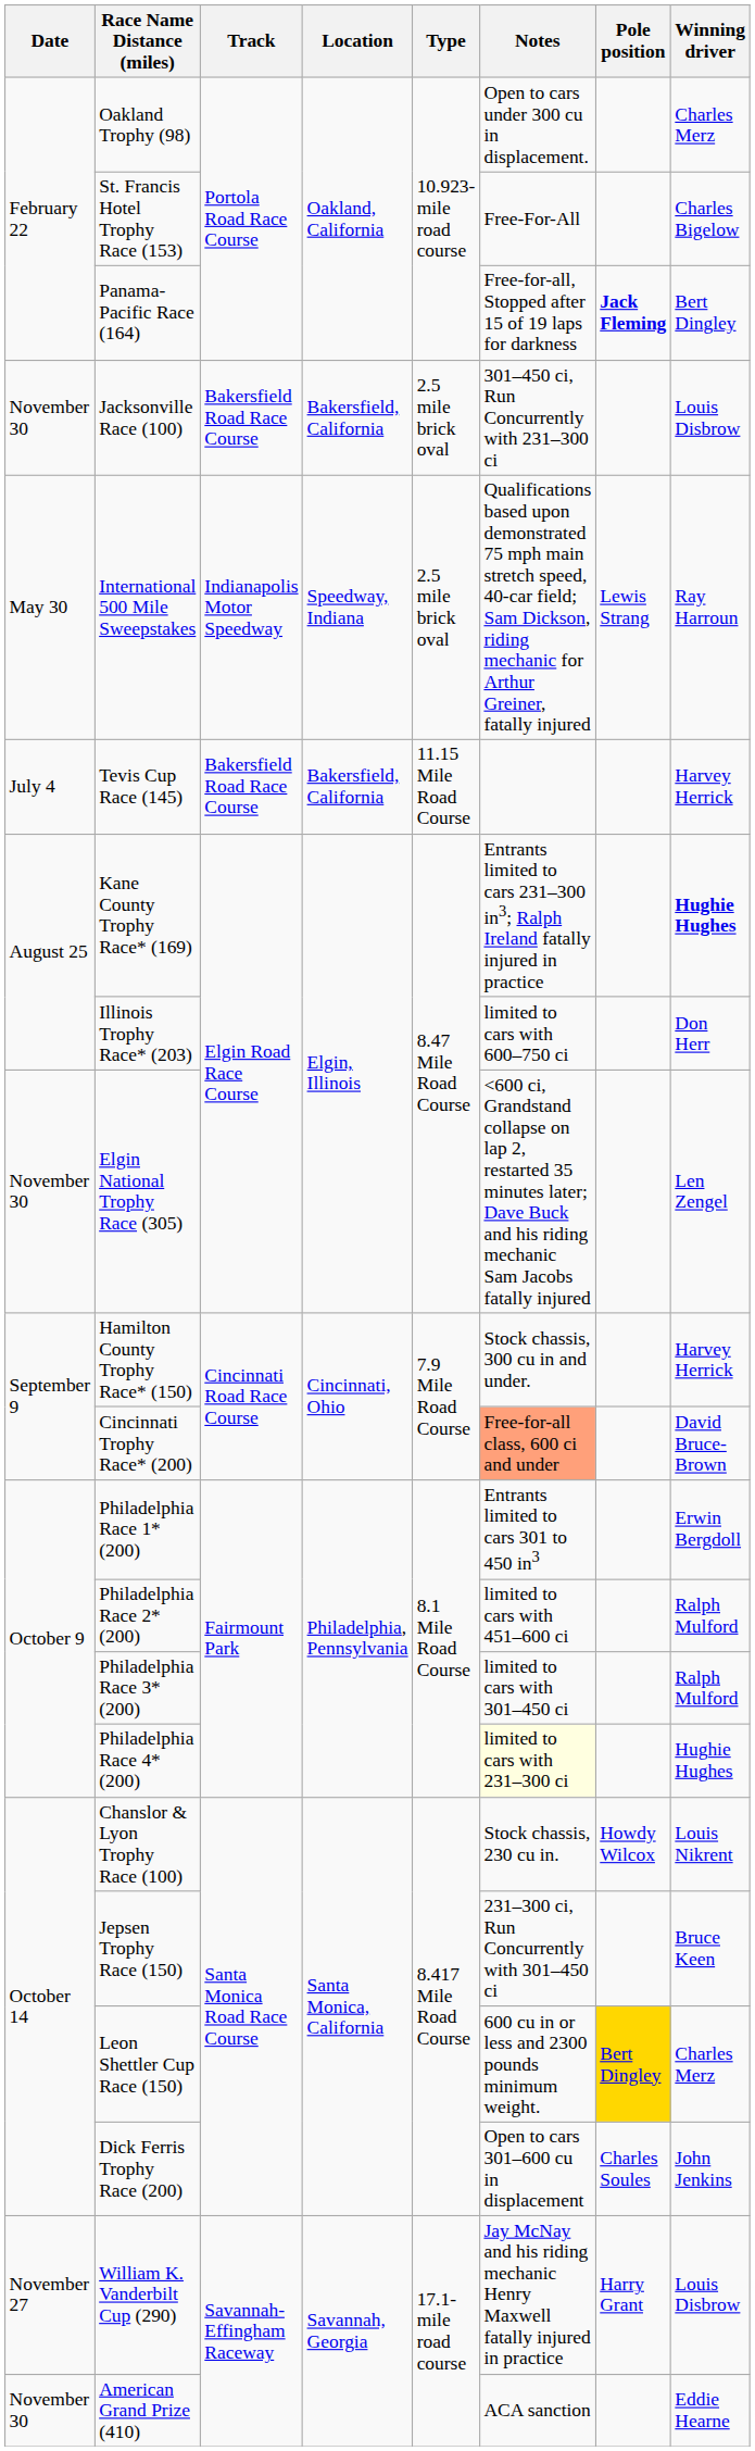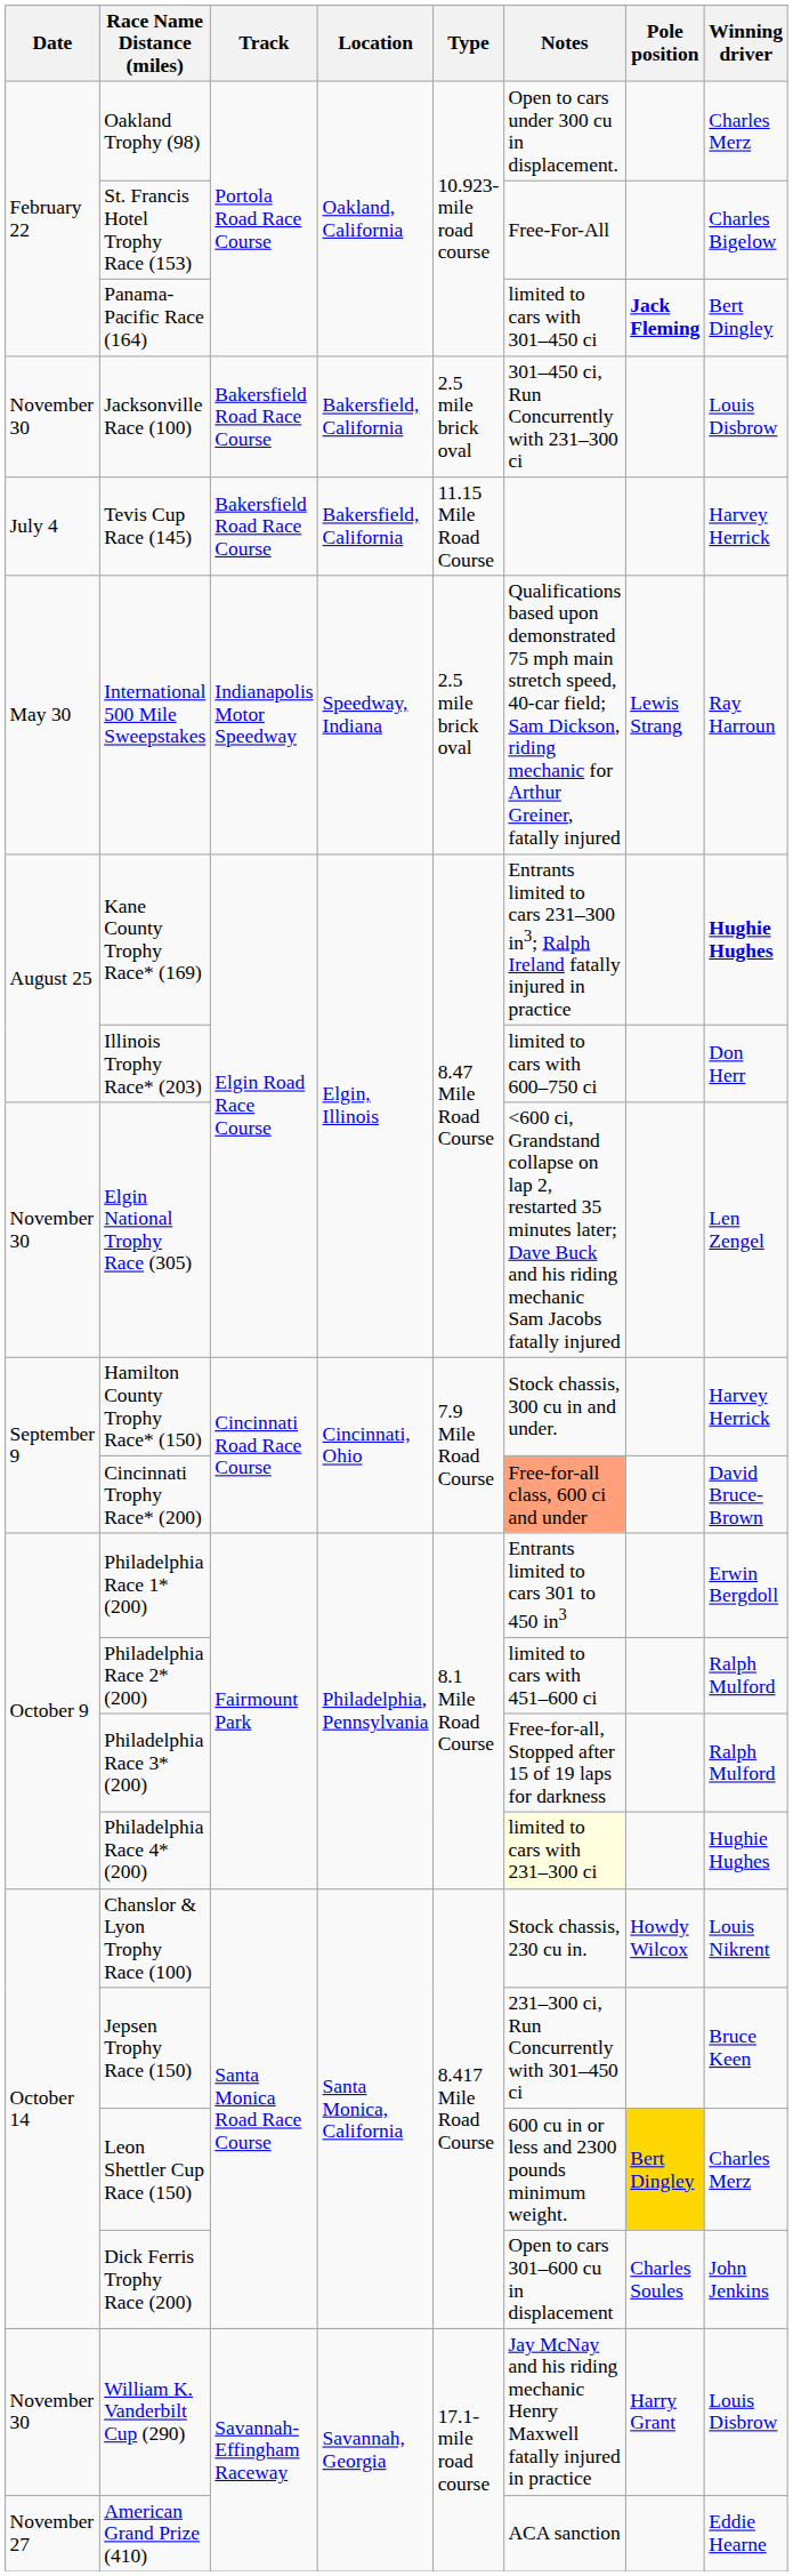 <table class="wikitable">
 <tr>
 <th>Date</th>
 <th>Race Name<br>Distance (miles)</th>
 <th>Track</th>
 <th>Location</th>
 <th>Type</th>
 <th>Notes</th>
 <th>Pole position</th>
 <th>Winning driver</th>
 </tr>
 <tr>
 <td rowspan=3>February 22</td>
 <td>Oakland Trophy (98)</td>
 <td rowspan=3><a href='#'>Portola Road Race Course</a></td>
 <td rowspan=3><a href='#'>Oakland, California</a></td>
 <td rowspan=3>10.923-mile road course</td>
 <td>Open to cars under 300 cu in displacement.</td>
 <td></td>
 <td><a href='#'>Charles Merz</a></td>
 </tr>
 <tr>
 <td>St. Francis Hotel Trophy Race (153)</td>
 <td>Free-For-All</td>
 <td></td>
 <td><a href='#'>Charles Bigelow</a></td>
 </tr>
 <tr>
 <td>Panama-Pacific Race (164)</td>
-<td>Free-for-all, Stopped after 15 of 19 laps for darkness</td>
+<td>limited to cars with 301–450 ci</td>
 <td><strong><a href='#'>Jack Fleming</a></strong></td>
 <td><a href='#'>Bert Dingley</a></td>
 </tr>
 <tr>
 <td>November 30</td>
 <td>Jacksonville Race (100)</td>
 <td><a href='#'>Bakersfield Road Race Course</a></td>
 <td><a href='#'>Bakersfield, California</a></td>
 <td>2.5 mile brick oval</td>
 <td>301–450 ci, Run Concurrently with 231–300 ci</td>
 <td></td>
 <td><a href='#'>Louis Disbrow</a></td>
 </tr>
 <tr>
+<td>July 4</td>
+<td>Tevis Cup Race (145)</td>
+<td><a href='#'>Bakersfield Road Race Course</a></td>
+<td><a href='#'>Bakersfield, California</a></td>
+<td>11.15 Mile Road Course</td>
+<td></td>
+<td></td>
+<td><a href='#'>Harvey Herrick</a></td>
+</tr>
+<tr>
 <td>May 30</td>
 <td><a href='#'>International 500 Mile Sweepstakes</a></td>
 <td><a href='#'>Indianapolis Motor Speedway</a></td>
 <td><a href='#'>Speedway, Indiana</a></td>
 <td>2.5 mile brick oval</td>
 <td>Qualifications based upon demonstrated 75 mph main stretch speed, 40-car field; <a href='#'>Sam Dickson</a>, <a href='#'>riding mechanic</a> for <a href='#'>Arthur Greiner</a>, fatally injured</td>
 <td><a href='#'>Lewis Strang</a></td>
 <td><a href='#'>Ray Harroun</a></td>
-</tr>
-<tr>
-<td>July 4</td>
-<td>Tevis Cup Race (145)</td>
-<td><a href='#'>Bakersfield Road Race Course</a></td>
-<td><a href='#'>Bakersfield, California</a></td>
-<td>11.15 Mile Road Course</td>
-<td></td>
-<td></td>
-<td><a href='#'>Harvey Herrick</a></td>
 </tr>
 <tr>
 <td rowspan=2>August 25</td>
 <td>Kane County Trophy Race* (169)</td>
 <td rowspan=3><a href='#'>Elgin Road Race Course</a></td>
 <td rowspan=3><a href='#'>Elgin, Illinois</a></td>
 <td rowspan=3>8.47 Mile Road Course</td>
 <td>Entrants limited to cars 231–300 in<sup>3</sup>; <a href='#'>Ralph Ireland</a> fatally injured in practice</td>
 <td></td>
 <td><strong><a href='#'>Hughie Hughes</a></strong></td>
 </tr>
 <tr>
 <td>Illinois Trophy Race* (203)</td>
 <td>limited to cars with 600–750 ci</td>
 <td></td>
 <td><a href='#'>Don Herr</a></td>
 </tr>
 <tr>
 <td>November 30</td>
 <td><a href='#'>Elgin National Trophy Race</a> (305)</td>
 <td><600 ci, Grandstand collapse on lap 2, restarted 35 minutes later; <a href='#'>Dave Buck</a> and his riding mechanic Sam Jacobs fatally injured</td>
 <td></td>
 <td><a href='#'>Len Zengel</a></td>
 </tr>
 <tr>
 <td rowspan=2>September 9</td>
 <td>Hamilton County Trophy Race* (150)</td>
 <td rowspan=2><a href='#'>Cincinnati Road Race Course</a></td>
 <td rowspan=2><a href='#'>Cincinnati, Ohio</a></td>
 <td rowspan=2>7.9 Mile Road Course</td>
 <td>Stock chassis, 300 cu in and under.</td>
 <td></td>
 <td><a href='#'>Harvey Herrick</a></td>
 </tr>
 <tr>
 <td>Cincinnati Trophy Race* (200)</td>
 <td style="background: lightsalmon;">Free-for-all class, 600 ci and under</td>
 <td></td>
 <td><a href='#'>David Bruce-Brown</a></td>
 </tr>
 <tr>
 <td rowspan=4>October 9</td>
 <td>Philadelphia Race 1* (200)</td>
 <td rowspan=4><a href='#'>Fairmount Park</a></td>
 <td rowspan=4><a href='#'>Philadelphia</a>, <a href='#'>Pennsylvania</a></td>
 <td rowspan=4>8.1 Mile Road Course</td>
 <td>Entrants limited to cars 301 to 450 in<sup>3</sup></td>
 <td></td>
 <td><a href='#'>Erwin Bergdoll</a></td>
 </tr>
 <tr>
 <td>Philadelphia Race 2* (200)</td>
 <td>limited to cars with 451–600 ci</td>
 <td></td>
 <td><a href='#'>Ralph Mulford</a></td>
 </tr>
 <tr>
 <td>Philadelphia Race 3* (200)</td>
-<td>limited to cars with 301–450 ci</td>
+<td>Free-for-all, Stopped after 15 of 19 laps for darkness</td>
 <td></td>
 <td><a href='#'>Ralph Mulford</a></td>
 </tr>
 <tr>
 <td>Philadelphia Race 4* (200)</td>
 <td style="background: lightyellow;">limited to cars with 231–300 ci</td>
 <td></td>
 <td><a href='#'>Hughie Hughes</a></td>
 </tr>
 <tr>
 <td rowspan=4>October 14</td>
 <td>Chanslor & Lyon Trophy Race (100)</td>
 <td rowspan=4><a href='#'>Santa Monica Road Race Course</a></td>
 <td rowspan=4><a href='#'>Santa Monica, California</a></td>
 <td rowspan=4>8.417 Mile Road Course</td>
 <td>Stock chassis, 230 cu in.</td>
 <td><a href='#'>Howdy Wilcox</a></td>
 <td><a href='#'>Louis Nikrent</a></td>
 </tr>
 <tr>
 <td>Jepsen Trophy Race (150)</td>
 <td>231–300 ci, Run Concurrently with 301–450 ci</td>
 <td></td>
 <td><a href='#'>Bruce Keen</a></td>
 </tr>
 <tr>
 <td>Leon Shettler Cup Race (150)</td>
 <td>600 cu in or less and 2300 pounds minimum weight.</td>
 <td style="background: gold;"><a href='#'>Bert Dingley</a></td>
 <td><a href='#'>Charles Merz</a></td>
 </tr>
 <tr>
 <td>Dick Ferris Trophy Race (200)</td>
 <td>Open to cars 301–600 cu in displacement</td>
 <td><a href='#'>Charles Soules</a></td>
 <td><a href='#'>John Jenkins</a></td>
 </tr>
 <tr>
-<td>November 27</td>
+<td>November 30</td>
 <td><a href='#'>William K. Vanderbilt Cup</a> (290)</td>
 <td rowspan=2><a href='#'>Savannah-Effingham Raceway</a></td>
 <td rowspan=2><a href='#'>Savannah, Georgia</a></td>
 <td rowspan=2>17.1-mile road course</td>
 <td><a href='#'>Jay McNay</a> and his riding mechanic Henry Maxwell fatally injured in practice</td>
 <td><a href='#'>Harry Grant</a></td>
 <td><a href='#'>Louis Disbrow</a></td>
 </tr>
 <tr>
-<td>November 30</td>
+<td>November 27</td>
 <td><a href='#'>American Grand Prize</a>  (410)</td>
 <td>ACA sanction</td>
 <td></td>
 <td><a href='#'>Eddie Hearne</a></td>
 </tr>
 </table>
